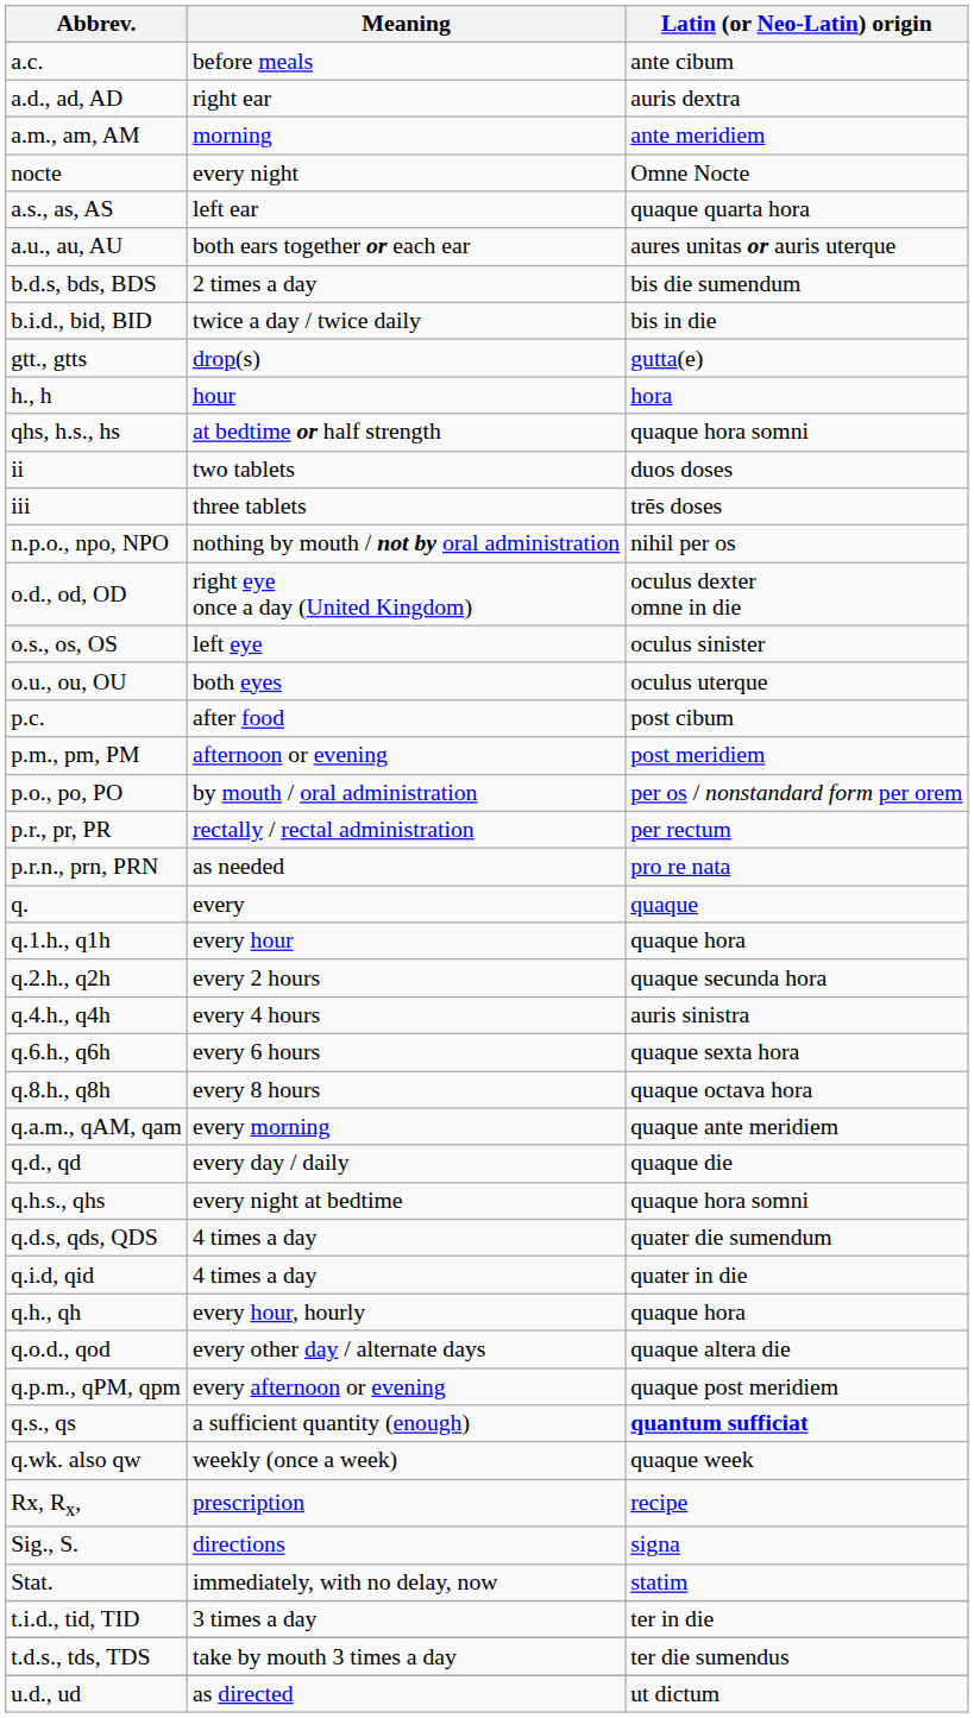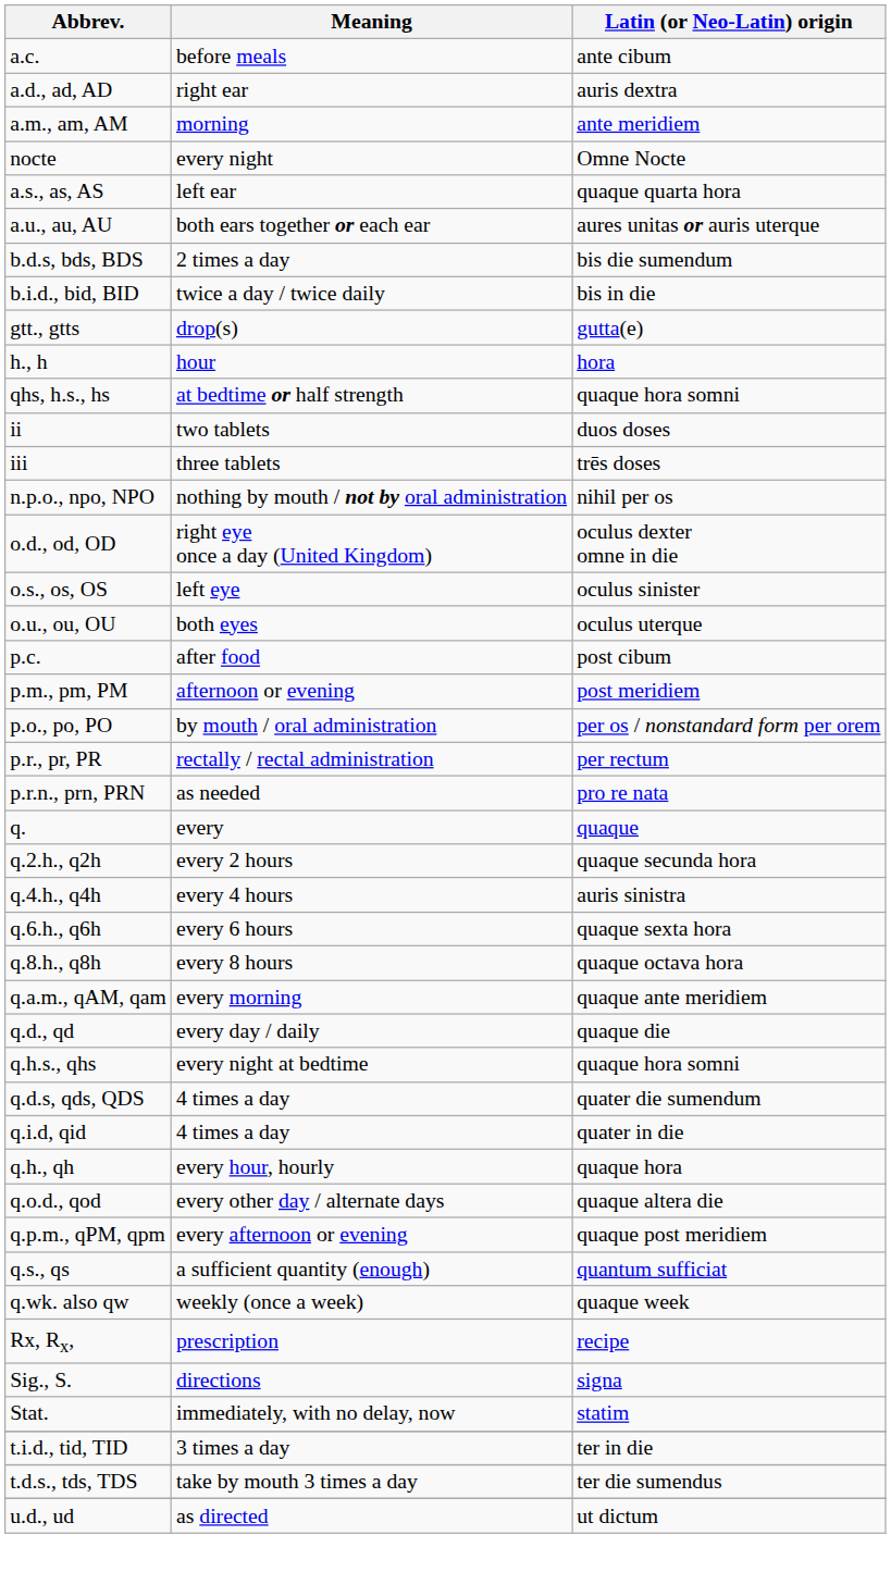 <table class="sortable wikitable">
 <tr>
 <th>Abbrev.</th>
 <th>Meaning</th>
 <th><a href='#'>Latin</a> (or <a href='#'>Neo-Latin</a>) origin</th>
 </tr>
 <tr>
 <td>a.c.</td>
 <td>before <a href='#'>meals</a></td>
 <td>ante cibum</td>
 </tr>
 <tr>
 <td>a.d., ad, AD</td>
 <td>right ear</td>
 <td>auris dextra</td>
 </tr>
 <tr>
 <td>a.m., am, AM</td>
 <td><a href='#'>morning</a></td>
 <td><a href='#'>ante meridiem</a></td>
 </tr>
 <tr>
 <td>nocte</td>
 <td>every night</td>
 <td>Omne Nocte</td>
 </tr>
 <tr>
 <td>a.s., as, AS</td>
 <td>left ear</td>
 <td>quaque quarta hora</td>
 </tr>
 <tr>
 <td>a.u., au, AU</td>
 <td>both ears together <strong><em>or</em></strong> each ear</td>
 <td>aures unitas <strong><em>or</em></strong> auris uterque</td>
 </tr>
 <tr>
 <td>b.d.s, bds, BDS</td>
 <td>2 times a day</td>
 <td>bis die sumendum</td>
 </tr>
 <tr>
 <td>b.i.d., bid, BID</td>
 <td>twice a day / twice daily</td>
 <td>bis in die</td>
 </tr>
 <tr>
 <td>gtt., gtts</td>
 <td><a href='#'>drop</a>(s)</td>
 <td><a href='#'>gutta</a>(e)</td>
 </tr>
 <tr>
 <td>h., h</td>
 <td><a href='#'>hour</a></td>
 <td><a href='#'>hora</a></td>
 </tr>
 <tr>
 <td>qhs, h.s., hs</td>
 <td><a href='#'>at bedtime</a> <strong><em>or</em></strong> half strength</td>
 <td>quaque hora somni</td>
 </tr>
 <tr>
 <td>ii</td>
 <td>two tablets</td>
 <td>duos doses</td>
 </tr>
 <tr>
 <td>iii</td>
 <td>three tablets</td>
 <td>trēs doses</td>
 </tr>
 <tr>
 <td>n.p.o., npo, NPO</td>
 <td>nothing by mouth / <strong><em>not by</em></strong> <a href='#'>oral administration</a></td>
 <td>nihil per os</td>
 </tr>
 <tr>
 <td>o.d., od, OD</td>
 <td>right <a href='#'>eye</a><br>once a day (<a href='#'>United Kingdom</a>)</td>
 <td>oculus dexter<br>omne in die</td>
 </tr>
 <tr>
 <td>o.s., os, OS</td>
 <td>left <a href='#'>eye</a></td>
 <td>oculus sinister</td>
 </tr>
 <tr>
 <td>o.u., ou, OU</td>
 <td>both <a href='#'>eyes</a></td>
 <td>oculus uterque</td>
 </tr>
 <tr>
 <td>p.c.</td>
 <td>after <a href='#'>food</a></td>
 <td>post cibum</td>
 </tr>
 <tr>
 <td>p.m., pm, PM</td>
 <td><a href='#'>afternoon</a> or <a href='#'>evening</a></td>
 <td><a href='#'>post meridiem</a></td>
 </tr>
 <tr>
 <td>p.o., po, PO</td>
 <td>by <a href='#'>mouth</a> / <a href='#'>oral administration</a></td>
 <td><a href='#'>per os</a> / <em>nonstandard form</em> <a href='#'>per orem</a></td>
 </tr>
 <tr>
 <td>p.r., pr, PR</td>
 <td><a href='#'>rectally</a> / <a href='#'>rectal administration</a></td>
 <td><a href='#'>per rectum</a></td>
 </tr>
 <tr>
 <td>p.r.n., prn, PRN</td>
 <td>as needed</td>
 <td><a href='#'>pro re nata</a></td>
 </tr>
 <tr>
 <td>q.</td>
 <td>every</td>
 <td><a href='#'>quaque</a></td>
 </tr>
 <tr>
-<td>q.1.h., q1h</td>
-<td>every <a href='#'>hour</a></td>
-<td>quaque hora</td>
-</tr>
-<tr>
 <td>q.2.h., q2h</td>
 <td>every 2 hours</td>
 <td>quaque secunda hora</td>
 </tr>
 <tr>
 <td>q.4.h., q4h</td>
 <td>every 4 hours</td>
 <td>auris sinistra</td>
 </tr>
 <tr>
 <td>q.6.h., q6h</td>
 <td>every 6 hours</td>
 <td>quaque sexta hora</td>
 </tr>
 <tr>
 <td>q.8.h., q8h</td>
 <td>every 8 hours</td>
 <td>quaque octava hora</td>
 </tr>
 <tr>
 <td>q.a.m., qAM, qam</td>
 <td>every <a href='#'>morning</a></td>
 <td>quaque ante meridiem</td>
 </tr>
 <tr>
 <td>q.d., qd</td>
 <td>every day / daily</td>
 <td>quaque die</td>
 </tr>
 <tr>
 <td>q.h.s., qhs</td>
 <td>every night at bedtime</td>
 <td>quaque hora somni</td>
 </tr>
 <tr>
 <td>q.d.s, qds, QDS</td>
 <td>4 times a day</td>
 <td>quater die sumendum</td>
 </tr>
 <tr>
 <td>q.i.d, qid</td>
 <td>4 times a day</td>
 <td>quater in die</td>
 </tr>
 <tr>
 <td>q.h., qh</td>
 <td>every <a href='#'>hour</a>, hourly</td>
 <td>quaque hora</td>
 </tr>
 <tr>
 <td>q.o.d., qod</td>
 <td>every other <a href='#'>day</a> / alternate days</td>
 <td>quaque altera die</td>
 </tr>
 <tr>
 <td>q.p.m., qPM, qpm</td>
 <td>every <a href='#'>afternoon</a> or <a href='#'>evening</a></td>
 <td>quaque post meridiem</td>
 </tr>
 <tr>
 <td>q.s., qs</td>
 <td>a sufficient quantity (<a href='#'>enough</a>)</td>
-<td><strong><a href='#'>quantum sufficiat</a></strong></td>
+<td><a href='#'>quantum sufficiat</a></td>
 </tr>
 <tr>
 <td>q.wk. also qw</td>
 <td>weekly (once a week)</td>
 <td>quaque week</td>
 </tr>
 <tr>
 <td>Rx, R<sub>x</sub>, <big></big></td>
 <td><a href='#'>prescription</a></td>
 <td><a href='#'>recipe</a></td>
 </tr>
 <tr>
 <td>Sig., S.</td>
 <td><a href='#'>directions</a></td>
 <td><a href='#'>signa</a></td>
 </tr>
 <tr>
 <td>Stat.</td>
 <td>immediately, with no delay, now</td>
 <td><a href='#'>statim</a></td>
 </tr>
 <tr>
 </tr>
 <tr>
 <td>t.i.d., tid, TID</td>
 <td>3 times a day</td>
 <td>ter in die</td>
 </tr>
 <tr>
 </tr>
 <tr>
 <td>t.d.s., tds, TDS</td>
 <td>take by mouth 3 times a day</td>
 <td>ter die sumendus</td>
 </tr>
 <tr>
 </tr>
 <tr>
 <td>u.d., ud</td>
 <td>as <a href='#'>directed</a></td>
 <td>ut dictum</td>
 </tr>
 </table>
